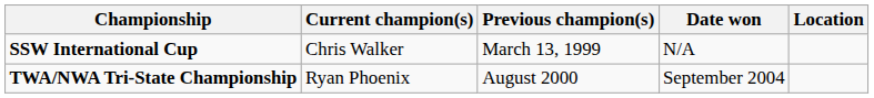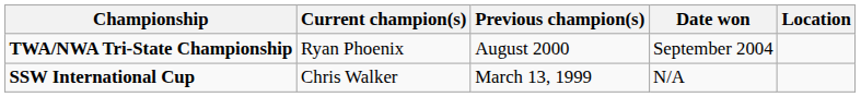 <table class="wikitable">
 <tr>
 <th>Championship</th>
 <th>Current champion(s)</th>
 <th>Previous champion(s)</th>
 <th>Date won</th>
 <th>Location</th>
 </tr>
 <tr>
+<td><strong>TWA/NWA Tri-State Championship</strong></td>
+<td>Ryan Phoenix</td>
+<td>August 2000</td>
+<td>September 2004</td>
+<td></td>
+</tr>
+<tr>
 <td><strong>SSW International Cup</strong></td>
 <td>Chris Walker</td>
 <td>March 13, 1999</td>
 <td>N/A</td>
 <td></td>
 </tr>
-<tr>
-<td><strong>TWA/NWA Tri-State Championship</strong></td>
-<td>Ryan Phoenix</td>
-<td>August 2000</td>
-<td>September 2004</td>
-<td></td>
-</tr>
 </table>
